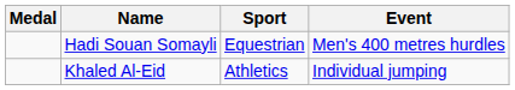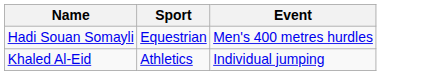 <table class="wikitable sortable">
 <tr>
-<th>Medal</th>
 <th>Name</th>
 <th>Sport</th>
 <th>Event</th>
 </tr>
 <tr>
-<td></td>
 <td><a href='#'>Hadi Souan Somayli</a></td>
 <td><a href='#'>Equestrian</a></td>
 <td><a href='#'>Men's 400 metres hurdles</a></td>
 </tr>
 <tr>
-<td></td>
 <td><a href='#'>Khaled Al-Eid</a></td>
 <td><a href='#'>Athletics</a></td>
 <td><a href='#'>Individual jumping</a></td>
 </tr>
 </table>
